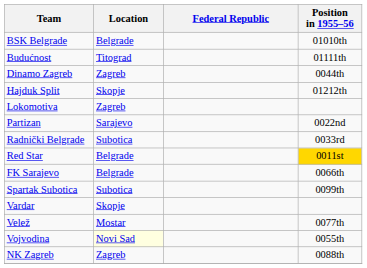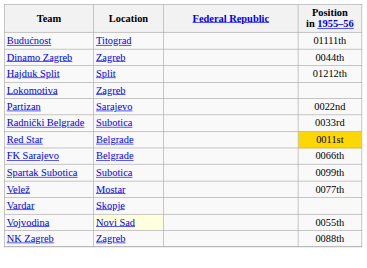 <table class="wikitable sortable" style="text-align: left;">
 <tr>
 <th width="130">Team</th>
 <th width="100">Location</th>
 <th width="200"><a href='#'>Federal Republic</a></th>
 <th width="90">Position<br>in <a href='#'>1955–56</a></th>
-</tr>
-<tr>
-<td><a href='#'>BSK Belgrade</a></td>
-<td><a href='#'>Belgrade</a></td>
-<td></td>
-<td style="text-align:center;"><span>010</span>10th</td>
 </tr>
 <tr>
 <td><a href='#'>Budućnost</a></td>
 <td><a href='#'>Titograd</a></td>
 <td></td>
 <td style="text-align:center;"><span>011</span>11th</td>
 </tr>
 <tr>
 <td><a href='#'>Dinamo Zagreb</a></td>
 <td><a href='#'>Zagreb</a></td>
 <td></td>
 <td style="text-align:center;"><span>004</span>4th</td>
 </tr>
 <tr>
 <td><a href='#'>Hajduk Split</a></td>
-<td><a href='#'>Skopje</a></td>
+<td><a href='#'>Split</a></td>
 <td></td>
 <td style="text-align:center;"><span>012</span>12th</td>
 </tr>
 <tr>
 <td><a href='#'>Lokomotiva</a></td>
 <td><a href='#'>Zagreb</a></td>
 <td></td>
 <td></td>
 </tr>
 <tr>
 <td><a href='#'>Partizan</a></td>
 <td><a href='#'>Sarajevo</a></td>
 <td></td>
 <td style="text-align:center;"><span>002</span>2nd</td>
 </tr>
 <tr>
 <td><a href='#'>Radnički Belgrade</a></td>
 <td><a href='#'>Subotica</a></td>
 <td></td>
 <td style="text-align:center;"><span>003</span>3rd</td>
 </tr>
 <tr>
 <td><a href='#'>Red Star</a></td>
 <td><a href='#'>Belgrade</a></td>
 <td></td>
 <td style="text-align:center;" bgcolor="gold"><span>001</span>1st</td>
 </tr>
 <tr>
 <td><a href='#'>FK Sarajevo</a></td>
 <td><a href='#'>Belgrade</a></td>
 <td></td>
 <td style="text-align:center;"><span>006</span>6th</td>
 </tr>
 <tr>
 <td><a href='#'>Spartak Subotica</a></td>
 <td><a href='#'>Subotica</a></td>
 <td></td>
 <td style="text-align:center;"><span>009</span>9th</td>
 </tr>
 <tr>
+<td><a href='#'>Velež</a></td>
+<td><a href='#'>Mostar</a></td>
+<td></td>
+<td style="text-align:center;"><span>007</span>7th</td>
+</tr>
+<tr>
 <td><a href='#'>Vardar</a></td>
 <td><a href='#'>Skopje</a></td>
 <td></td>
 <td></td>
-</tr>
-<tr>
-<td><a href='#'>Velež</a></td>
-<td><a href='#'>Mostar</a></td>
-<td></td>
-<td style="text-align:center;"><span>007</span>7th</td>
 </tr>
 <tr>
 <td><a href='#'>Vojvodina</a></td>
 <td style="background: lightyellow;"><a href='#'>Novi Sad</a></td>
 <td></td>
 <td style="text-align:center;"><span>005</span>5th</td>
 </tr>
 <tr>
 <td><a href='#'>NK Zagreb</a></td>
 <td><a href='#'>Zagreb</a></td>
 <td></td>
 <td style="text-align:center;"><span>008</span>8th</td>
 </tr>
 <tr>
 </tr>
 </table>
